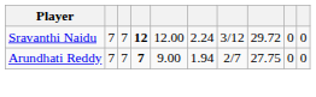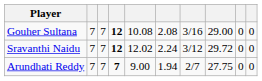 <table class="wikitable sortable" style="text-align: center;">
 <tr>
 <th class="unsortable">Player</th>
 <th></th>
 <th></th>
 <th></th>
 <th></th>
 <th></th>
 <th></th>
 <th></th>
 <th></th>
 <th></th>
 </tr>
 <tr>
+<td style="text-align:left"><a href='#'>Gouher Sultana</a></td>
+<td style="text-align:left">7</td>
+<td>7</td>
+<td><strong>12</strong></td>
+<td>10.08</td>
+<td>2.08</td>
+<td>3/16</td>
+<td>29.00</td>
+<td>0</td>
+<td>0</td>
+</tr>
+<tr>
 <td style="text-align:left"><a href='#'>Sravanthi Naidu</a></td>
 <td style="text-align:left">7</td>
 <td>7</td>
 <td><strong>12</strong></td>
-<td>12.00</td>
+<td>12.02</td>
 <td>2.24</td>
 <td>3/12</td>
 <td>29.72</td>
 <td>0</td>
 <td>0</td>
 </tr>
 <tr>
 <td style="text-align:left"><a href='#'>Arundhati Reddy</a></td>
 <td style="text-align:left">7</td>
 <td>7</td>
 <td><strong>7</strong></td>
 <td>9.00</td>
 <td>1.94</td>
 <td>2/7</td>
 <td>27.75</td>
 <td>0</td>
 <td>0</td>
 </tr>
 </table>
